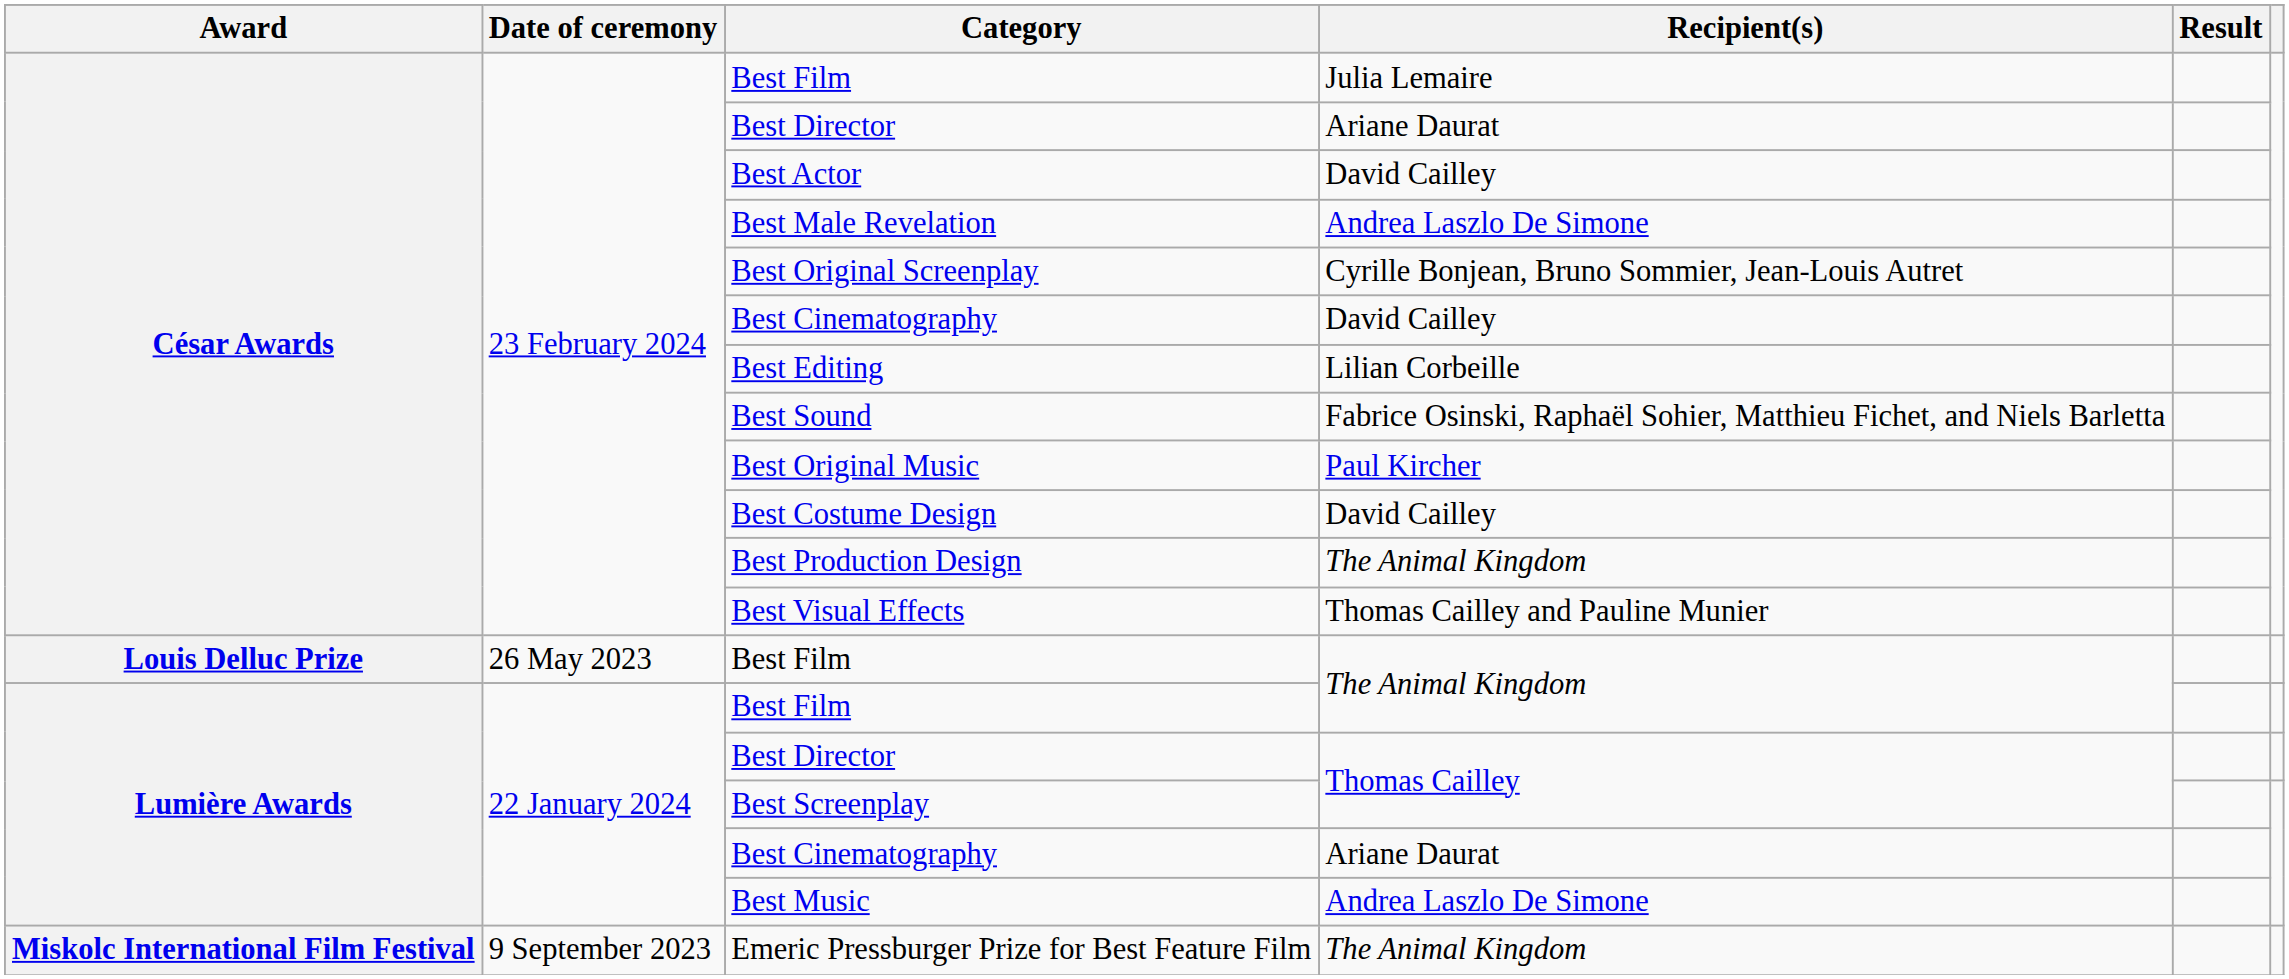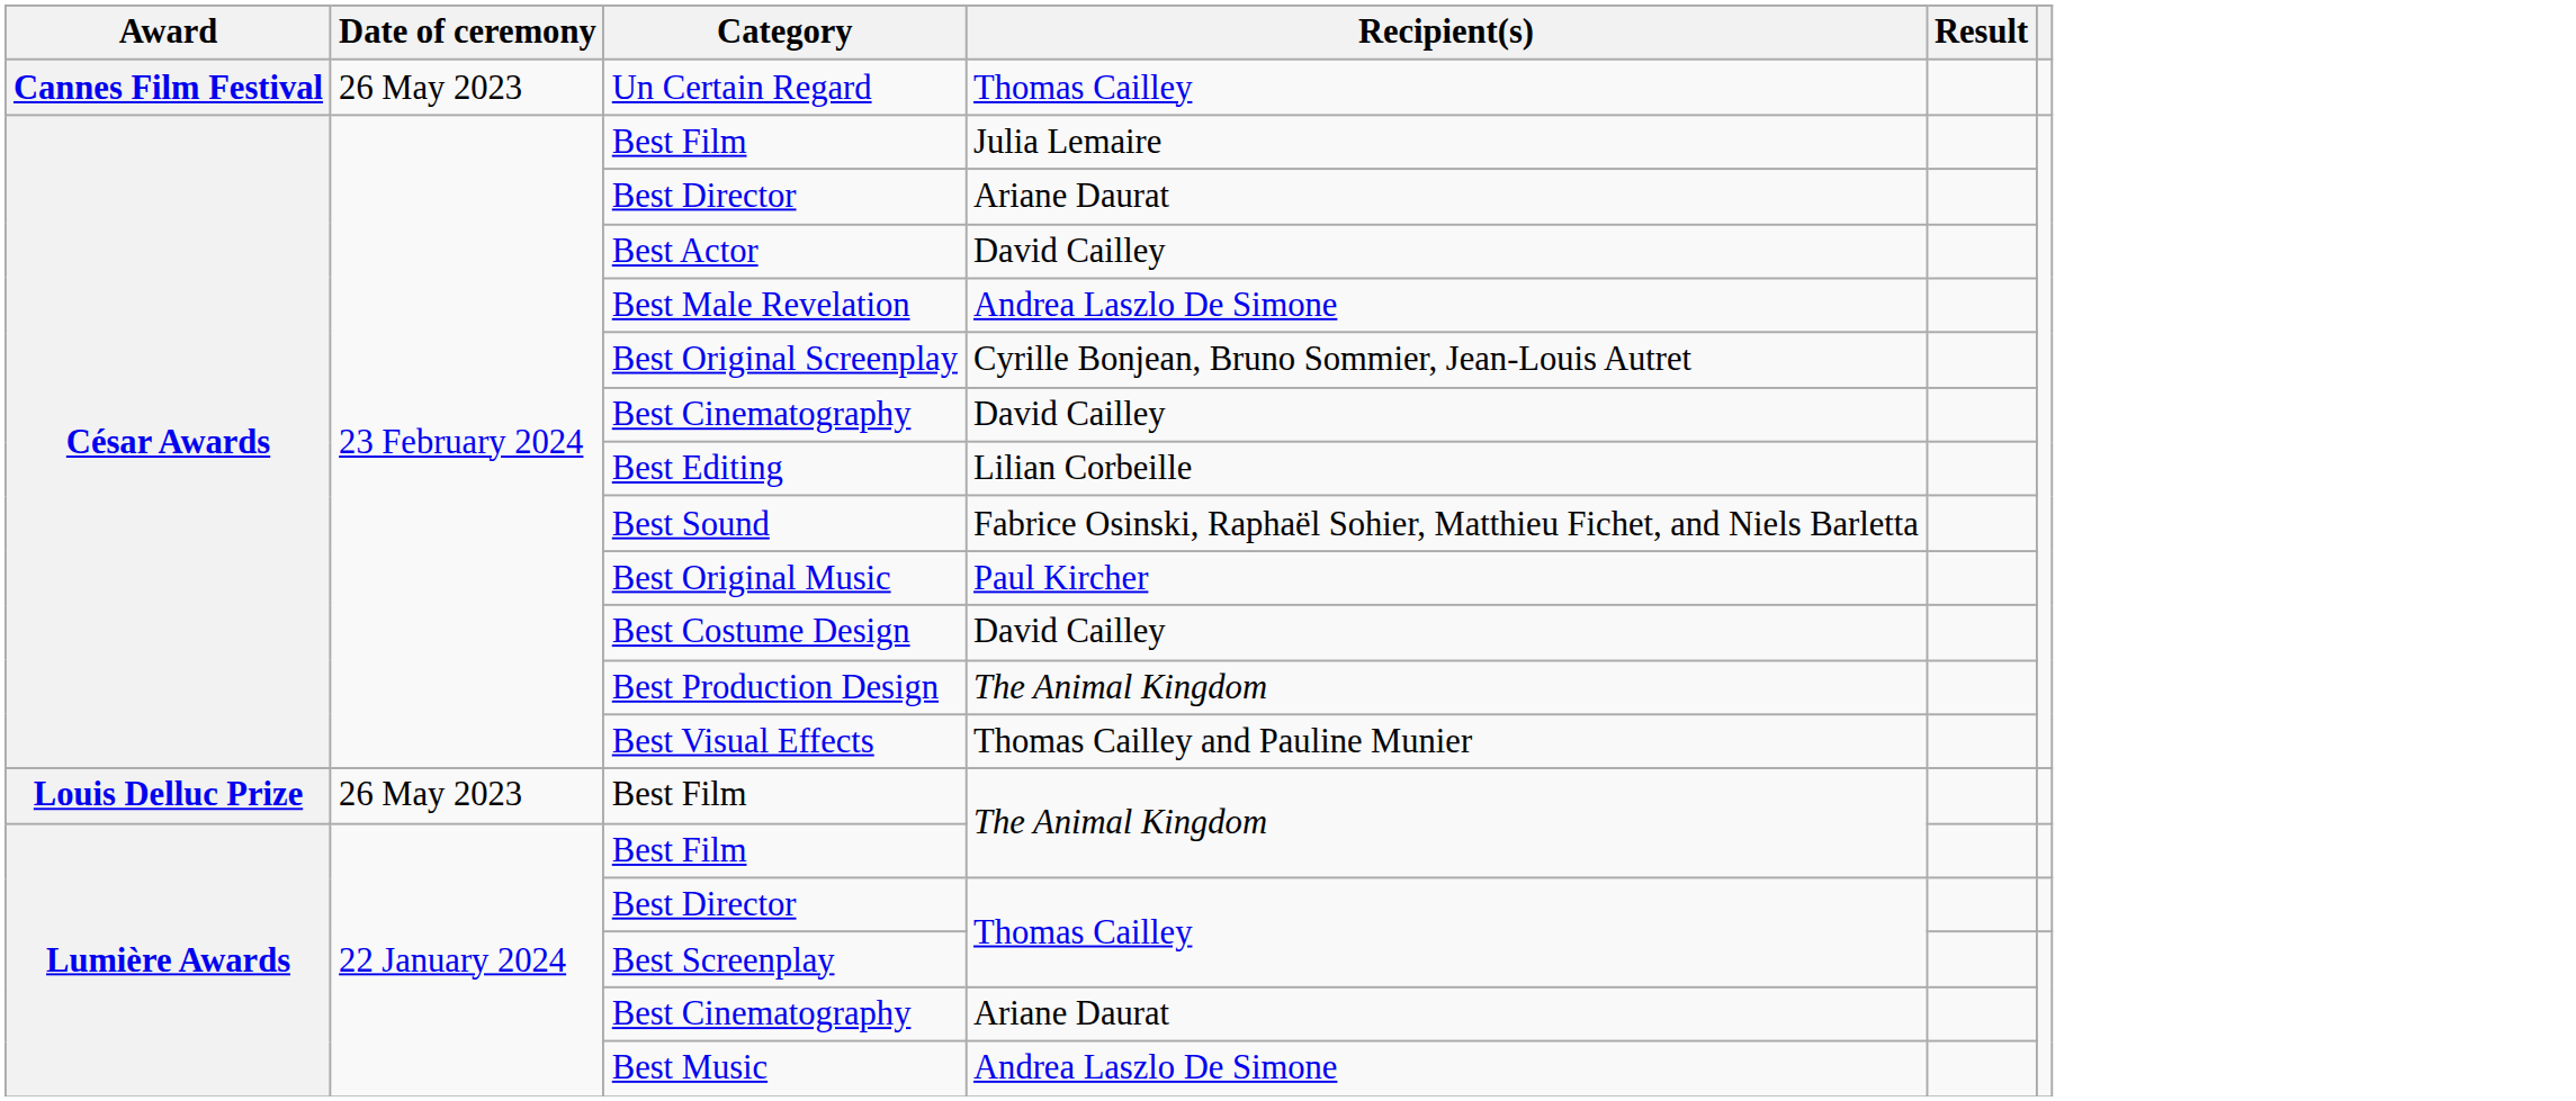 <table class="wikitable sortable plainrowheaders">
 <tr>
 <th scope="col">Award</th>
 <th scope="col">Date of ceremony</th>
 <th scope="col">Category</th>
 <th scope="col">Recipient(s)</th>
 <th scope="col">Result</th>
 <th scope="col" class="unsortable"></th>
+</tr>
+<tr>
+<th scope="row"><a href='#'>Cannes Film Festival</a></th>
+<td>26 May 2023</td>
+<td><a href='#'>Un Certain Regard</a></td>
+<td><a href='#'>Thomas Cailley</a></td>
+<td></td>
+<td align="center"><br></td>
 </tr>
 <tr>
 <th scope="row" rowspan="12"><a href='#'>César Awards</a></th>
 <td rowspan="12"><a href='#'>23 February 2024</a></td>
 <td><a href='#'>Best Film</a></td>
 <td>Julia Lemaire</td>
 <td></td>
 <td rowspan="12" align="center"></td>
 </tr>
 <tr>
 <td><a href='#'>Best Director</a></td>
 <td>Ariane Daurat</td>
 <td></td>
 </tr>
 <tr>
 <td><a href='#'>Best Actor</a></td>
 <td>David Cailley</td>
 <td></td>
 </tr>
 <tr>
 <td><a href='#'>Best Male Revelation</a></td>
 <td><a href='#'>Andrea Laszlo De Simone</a></td>
 <td></td>
 </tr>
 <tr>
 <td><a href='#'>Best Original Screenplay</a></td>
 <td>Cyrille Bonjean, Bruno Sommier, Jean-Louis Autret</td>
 <td></td>
 </tr>
 <tr>
 <td><a href='#'>Best Cinematography</a></td>
 <td>David Cailley</td>
 <td></td>
 </tr>
 <tr>
 <td><a href='#'>Best Editing</a></td>
 <td>Lilian Corbeille</td>
 <td></td>
 </tr>
 <tr>
 <td><a href='#'>Best Sound</a></td>
 <td>Fabrice Osinski, Raphaël Sohier, Matthieu Fichet, and Niels Barletta</td>
 <td></td>
 </tr>
 <tr>
 <td><a href='#'>Best Original Music</a></td>
 <td><a href='#'>Paul Kircher</a></td>
 <td></td>
 </tr>
 <tr>
 <td><a href='#'>Best Costume Design</a></td>
 <td>David Cailley</td>
 <td></td>
 </tr>
 <tr>
 <td><a href='#'>Best Production Design</a></td>
 <td><em>The Animal Kingdom</em></td>
 <td></td>
 </tr>
 <tr>
 <td><a href='#'>Best Visual Effects</a></td>
 <td>Thomas Cailley and Pauline Munier</td>
 <td></td>
 </tr>
 <tr>
 <th scope="row"><a href='#'>Louis Delluc Prize</a></th>
 <td>26 May 2023</td>
 <td>Best Film</td>
 <td rowspan="2"><em>The Animal Kingdom</em></td>
 <td></td>
 <td align="center"></td>
 </tr>
 <tr>
 <th rowspan="5" scope="row"><a href='#'>Lumière Awards</a></th>
 <td rowspan="5"><a href='#'>22 January 2024</a></td>
 <td><a href='#'>Best Film</a></td>
 <td></td>
 <td align="center"></td>
 </tr>
 <tr>
 <td><a href='#'>Best Director</a></td>
 <td rowspan="2"><a href='#'>Thomas Cailley</a></td>
 <td></td>
 <td align="center"></td>
 </tr>
 <tr>
 <td><a href='#'>Best Screenplay</a></td>
 <td></td>
 <td rowspan="3" align="center"></td>
 </tr>
 <tr>
 <td><a href='#'>Best Cinematography</a></td>
 <td>Ariane Daurat</td>
 <td></td>
 </tr>
 <tr>
 <td><a href='#'>Best Music</a></td>
 <td><a href='#'>Andrea Laszlo De Simone</a></td>
 <td></td>
 </tr>
-<tr>
-<th scope="row"><a href='#'>Miskolc International Film Festival</a></th>
-<td>9 September 2023</td>
-<td>Emeric Pressburger Prize for Best Feature Film</td>
-<td><em>The Animal Kingdom</em></td>
-<td></td>
-<td align="center"></td>
-</tr>
 </table>
